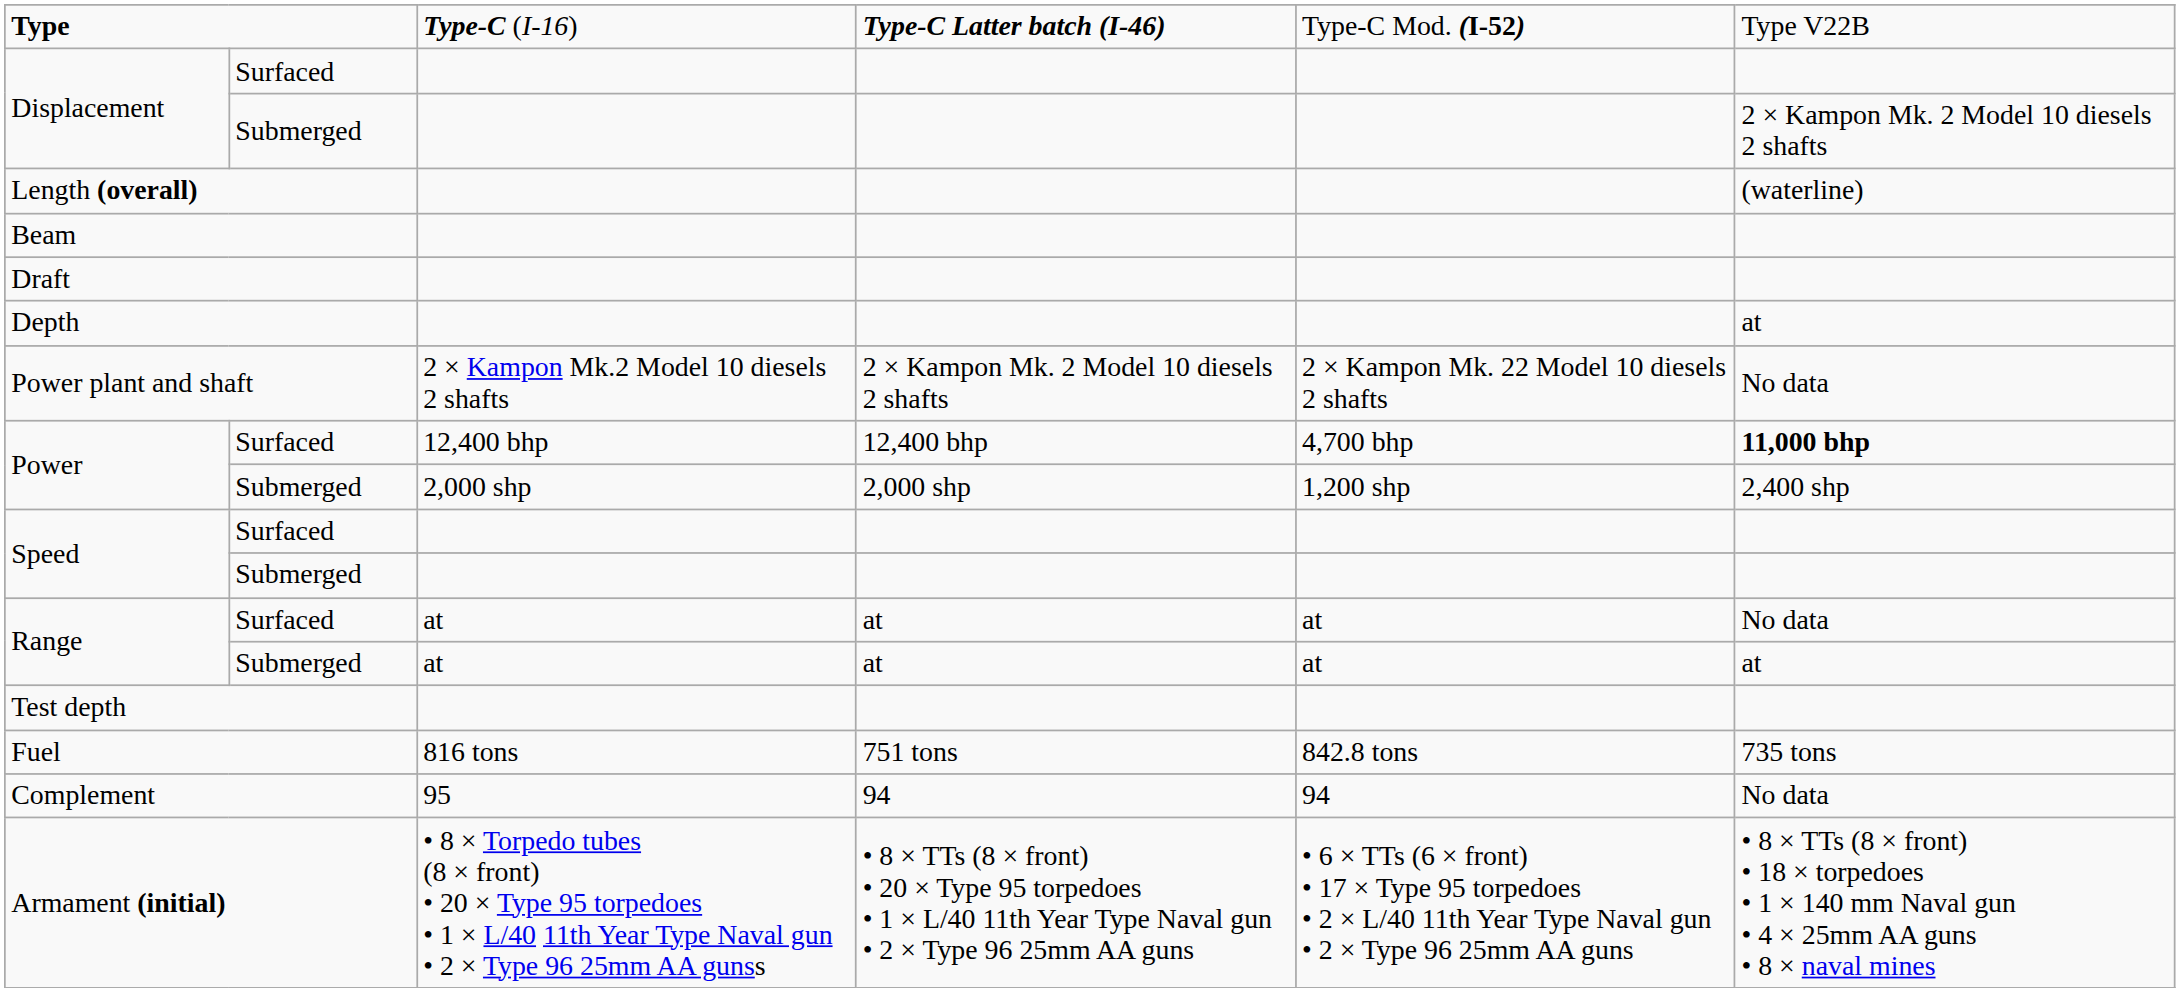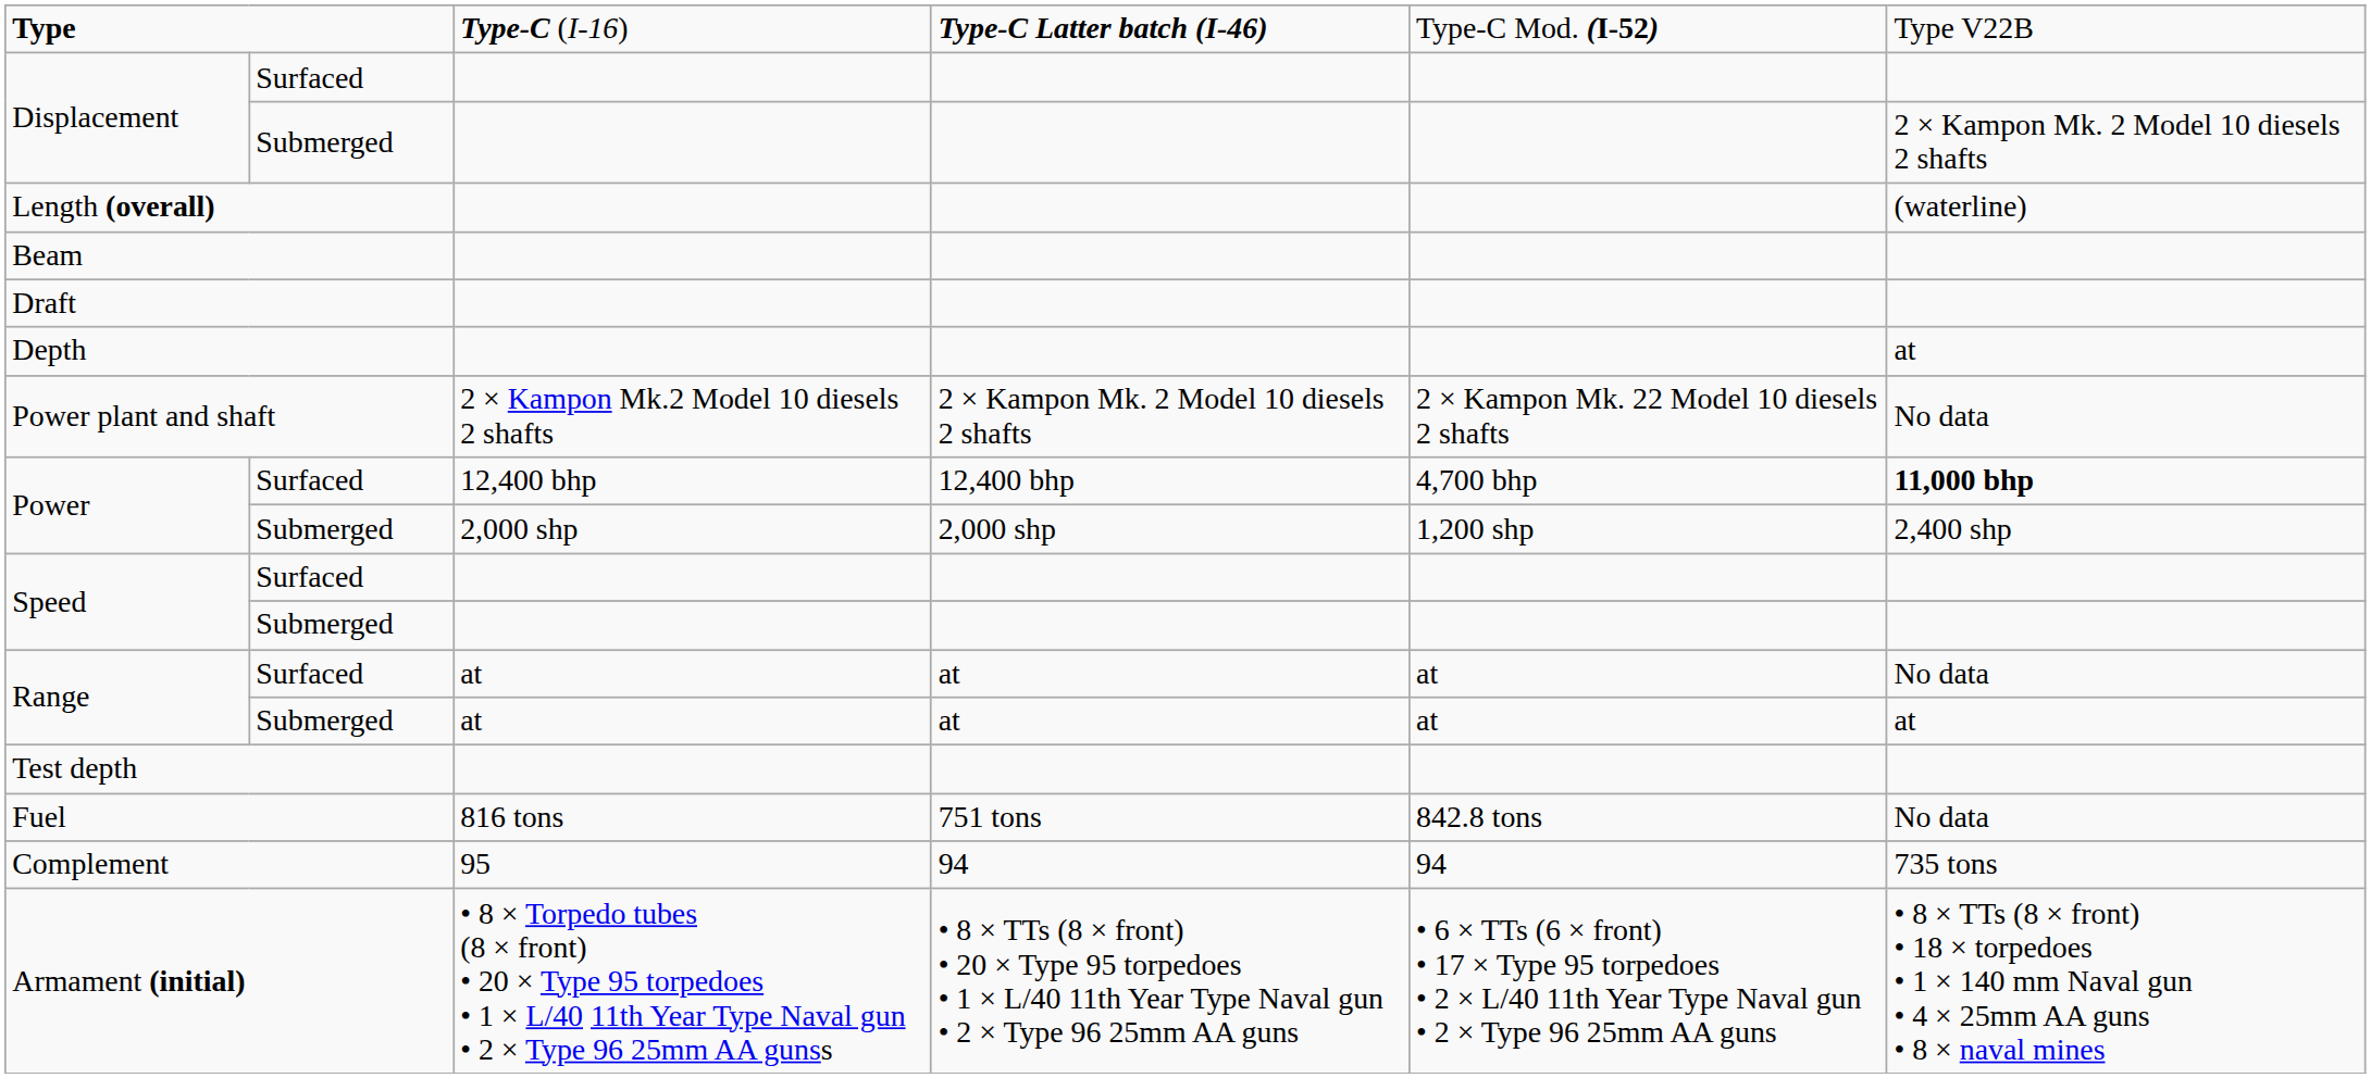 <table class="wikitable">
 <tr>
 <td width="15%" colspan="2"><strong>Type</strong></td>
 <td width="16%"><strong><em>Type-C</em></strong> (<em>I-16</em>)</td>
 <td width="16%"><strong><em>Type-C<strong> Latter batch<em>  (</em>I-46<em>)</td>
 <td width="16%"></em></strong>Type-C Mod.<strong><em> (</em>I-52<em>)</td>
 <td width="16%"></em></strong>Type V22B<strong><em></td>
 </tr>
 <tr>
 <td rowspan="2"></strong>Displacement<strong></td>
 <td>Surfaced</td>
 <td></td>
 <td></td>
 <td></td>
 <td></td>
 </tr>
 <tr>
 <td>Submerged</td>
 <td></td>
 <td></td>
 <td></td>
 <td>2 × Kampon Mk. 2 Model 10 diesels<br>2 shafts</td>
 </tr>
 <tr>
 <td colspan="2"></strong>Length<strong> (overall)</td>
 <td></td>
 <td></td>
 <td></td>
 <td> (waterline)</td>
 </tr>
 <tr>
 <td colspan="2"></strong>Beam<strong></td>
 <td></td>
 <td></td>
 <td></td>
 <td></td>
 </tr>
 <tr>
 <td colspan="2"></strong>Draft<strong></td>
 <td></td>
 <td></td>
 <td></td>
 <td></td>
 </tr>
 <tr>
 <td colspan="2"></strong>Depth<strong></td>
 <td></td>
 <td></td>
 <td></td>
 <td> at </td>
 </tr>
 <tr>
 <td colspan="2"></strong>Power plant and shaft<strong></td>
 <td>2 × <a href='#'>Kampon</a> Mk.2 Model 10 diesels<br>2 shafts</td>
 <td>2 × Kampon Mk. 2 Model 10 diesels<br>2 shafts</td>
 <td>2 × Kampon Mk. 22 Model 10 diesels<br>2 shafts</td>
 <td>No data</td>
 </tr>
 <tr>
 <td rowspan="2"></strong>Power<strong></td>
 <td>Surfaced</td>
 <td>12,400 bhp</td>
 <td>12,400 bhp</td>
 <td>4,700 bhp</td>
 <td><strong>11,000 bhp</strong></td>
 </tr>
 <tr>
 <td>Submerged</td>
 <td>2,000 shp</td>
 <td>2,000 shp</td>
 <td>1,200 shp</td>
 <td>2,400 shp</td>
 </tr>
 <tr>
 <td rowspan="2"></strong>Speed<strong></td>
 <td>Surfaced</td>
 <td></td>
 <td></td>
 <td></td>
 <td></td>
 </tr>
 <tr>
 <td>Submerged</td>
 <td></td>
 <td></td>
 <td></td>
 <td></td>
 </tr>
 <tr>
 <td rowspan="2"></strong>Range<strong></td>
 <td>Surfaced</td>
 <td> at </td>
 <td> at </td>
 <td> at </td>
 <td>No data</td>
 </tr>
 <tr>
 <td>Submerged</td>
 <td> at </td>
 <td> at </td>
 <td> at </td>
 <td> at </td>
 </tr>
 <tr>
 <td colspan="2"></strong>Test depth<strong></td>
 <td></td>
 <td></td>
 <td></td>
 <td></td>
 </tr>
 <tr>
 <td colspan="2"></strong>Fuel<strong></td>
 <td>816 tons</td>
 <td>751 tons</td>
 <td>842.8 tons</td>
-<td>735 tons</td>
+<td>No data</td>
 </tr>
 <tr>
 <td colspan="2"></strong>Complement<strong></td>
 <td>95</td>
 <td>94</td>
 <td>94</td>
-<td>No data</td>
+<td>735 tons</td>
 </tr>
 <tr>
 <td colspan="2"></strong>Armament<strong> (initial)</td>
 <td>• 8 ×  <a href='#'>Torpedo tubes</a><br>(8 × front)<br>• 20 × <a href='#'>Type 95 torpedoes</a><br>• 1 ×  <a href='#'>L/40</a> <a href='#'>11th Year Type Naval gun</a><br>• 2 × <a href='#'>Type 96 25mm AA guns</a>s</td>
 <td>• 8 ×  TTs (8 × front)<br>• 20 × Type 95 torpedoes<br>• 1 ×  L/40 11th Year Type Naval gun<br>• 2 × Type 96 25mm AA guns</td>
 <td>• 6 ×  TTs (6 × front)<br>• 17 × Type 95 torpedoes<br>• 2 ×  L/40 11th Year Type Naval gun<br>• 2 × Type 96 25mm AA guns</td>
 <td>• 8 ×  TTs (8 × front)<br>• 18 × torpedoes<br>• 1 × 140 mm Naval gun<br>• 4 × 25mm AA guns<br>• 8 × <a href='#'>naval mines</a></td>
 </tr>
 <tr>
 </tr>
 </table>
